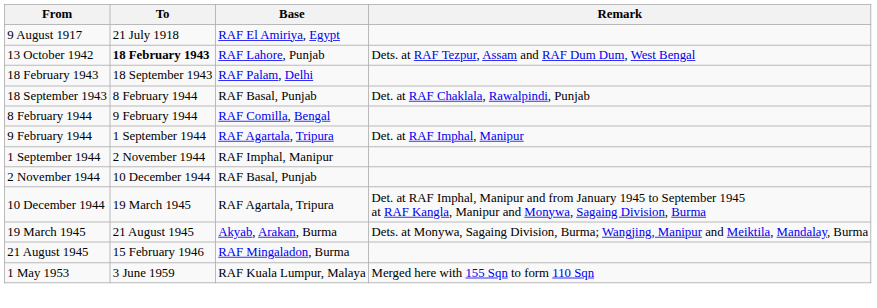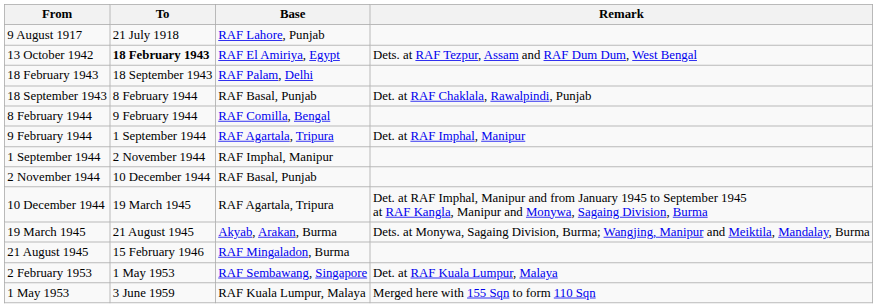 <table class="wikitable">
 <tr>
 <th>From</th>
 <th>To</th>
 <th>Base</th>
 <th>Remark</th>
 </tr>
 <tr>
 <td>9 August 1917</td>
 <td>21 July 1918</td>
-<td><a href='#'>RAF El Amiriya</a>, <a href='#'>Egypt</a></td>
+<td><a href='#'>RAF Lahore</a>, Punjab</td>
 <td></td>
 </tr>
 <tr>
 <td>13 October 1942</td>
 <td><strong>18 February 1943</strong></td>
-<td><a href='#'>RAF Lahore</a>, Punjab</td>
+<td><a href='#'>RAF El Amiriya</a>, <a href='#'>Egypt</a></td>
 <td>Dets. at <a href='#'>RAF Tezpur</a>, <a href='#'>Assam</a> and <a href='#'>RAF Dum Dum</a>, <a href='#'>West Bengal</a></td>
 </tr>
 <tr>
 <td>18 February 1943</td>
 <td>18 September 1943</td>
 <td><a href='#'>RAF Palam</a>, <a href='#'>Delhi</a></td>
 <td></td>
 </tr>
 <tr>
 <td>18 September 1943</td>
 <td>8 February 1944</td>
 <td>RAF Basal, Punjab</td>
 <td>Det. at <a href='#'>RAF Chaklala</a>, <a href='#'>Rawalpindi</a>, Punjab</td>
 </tr>
 <tr>
 <td>8 February 1944</td>
 <td>9 February 1944</td>
 <td><a href='#'>RAF Comilla</a>, <a href='#'>Bengal</a></td>
 <td></td>
 </tr>
 <tr>
 <td>9 February 1944</td>
 <td>1 September 1944</td>
 <td><a href='#'>RAF Agartala</a>, <a href='#'>Tripura</a></td>
 <td>Det. at <a href='#'>RAF Imphal</a>, <a href='#'>Manipur</a></td>
 </tr>
 <tr>
 <td>1 September 1944</td>
 <td>2 November 1944</td>
 <td>RAF Imphal, Manipur</td>
 <td></td>
 </tr>
 <tr>
 <td>2 November 1944</td>
 <td>10 December 1944</td>
 <td>RAF Basal, Punjab</td>
 <td></td>
 </tr>
 <tr>
 <td>10 December 1944</td>
 <td>19 March 1945</td>
 <td>RAF Agartala, Tripura</td>
 <td>Det. at RAF Imphal, Manipur and from January 1945 to September 1945<br> at <a href='#'>RAF Kangla</a>, Manipur and <a href='#'>Monywa</a>, <a href='#'>Sagaing Division</a>, <a href='#'>Burma</a></td>
 </tr>
 <tr>
 <td>19 March 1945</td>
 <td>21 August 1945</td>
 <td><a href='#'>Akyab</a>, <a href='#'>Arakan</a>, Burma</td>
 <td>Dets. at Monywa, Sagaing Division, Burma; <a href='#'>Wangjing, Manipur</a> and <a href='#'>Meiktila</a>, <a href='#'>Mandalay</a>, Burma</td>
 </tr>
 <tr>
 <td>21 August 1945</td>
 <td>15 February 1946</td>
 <td><a href='#'>RAF Mingaladon</a>, Burma</td>
 <td></td>
 </tr>
 <tr>
+<td>2 February 1953</td>
+<td>1 May 1953</td>
+<td><a href='#'>RAF Sembawang</a>, <a href='#'>Singapore</a></td>
+<td>Det. at <a href='#'>RAF Kuala Lumpur</a>, <a href='#'>Malaya</a></td>
+</tr>
+<tr>
 <td>1 May 1953</td>
 <td>3 June 1959</td>
 <td>RAF Kuala Lumpur, Malaya</td>
 <td>Merged here with <a href='#'>155 Sqn</a> to form <a href='#'>110 Sqn</a></td>
 </tr>
 </table>
